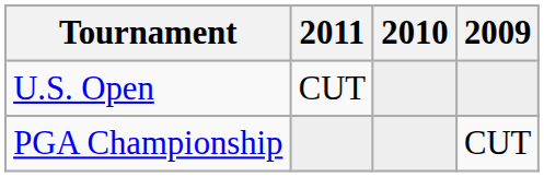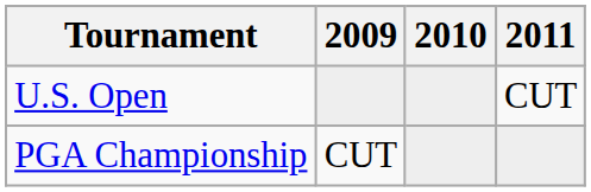 <table class="wikitable" style="font-size:95%;">
 <tr>
 <th>Tournament</th>
+<th>2009</th>
+<th>2010</th>
 <th>2011</th>
-<th>2010</th>
-<th>2009</th>
 </tr>
 <tr>
 <td><a href='#'>U.S. Open</a></td>
+<td style="background:#eeeeee;"></td>
+<td style="background:#eeeeee;"></td>
+<td align="center">CUT</td>
+</tr>
+<tr>
+<td><a href='#'>PGA Championship</a></td>
 <td align="center">CUT</td>
 <td style="background:#eeeeee;"></td>
 <td style="background:#eeeeee;"></td>
 </tr>
-<tr>
-<td><a href='#'>PGA Championship</a></td>
-<td style="background:#eeeeee;"></td>
-<td style="background:#eeeeee;"></td>
-<td align="center">CUT</td>
-</tr>
 </table>
